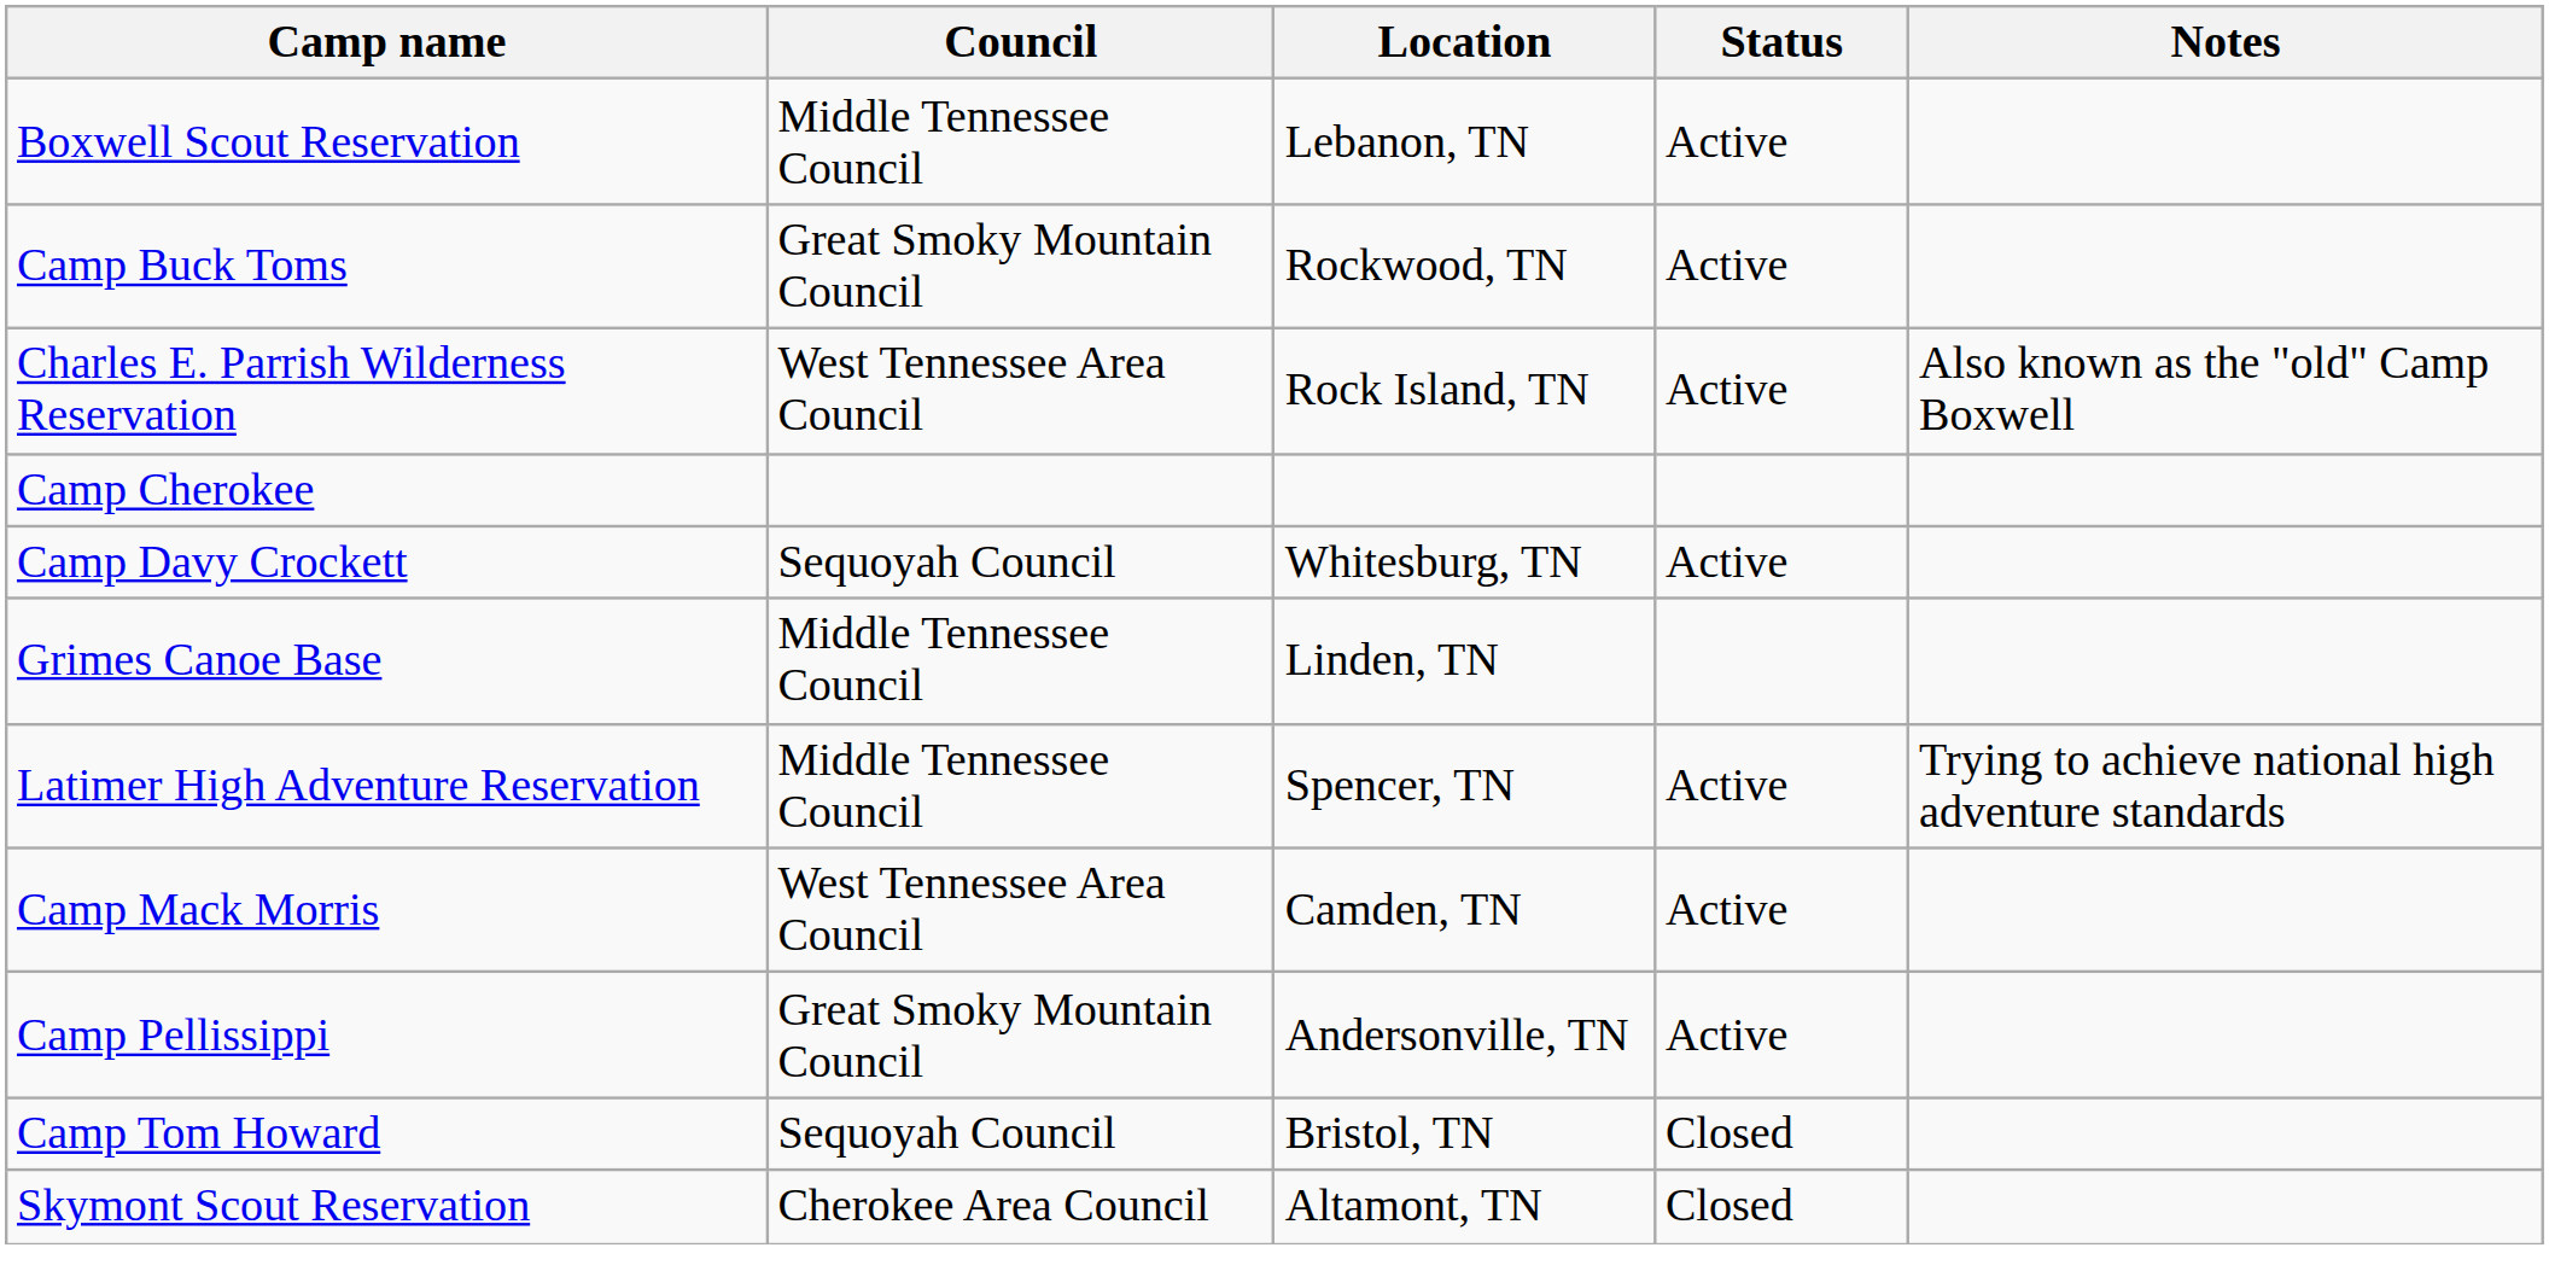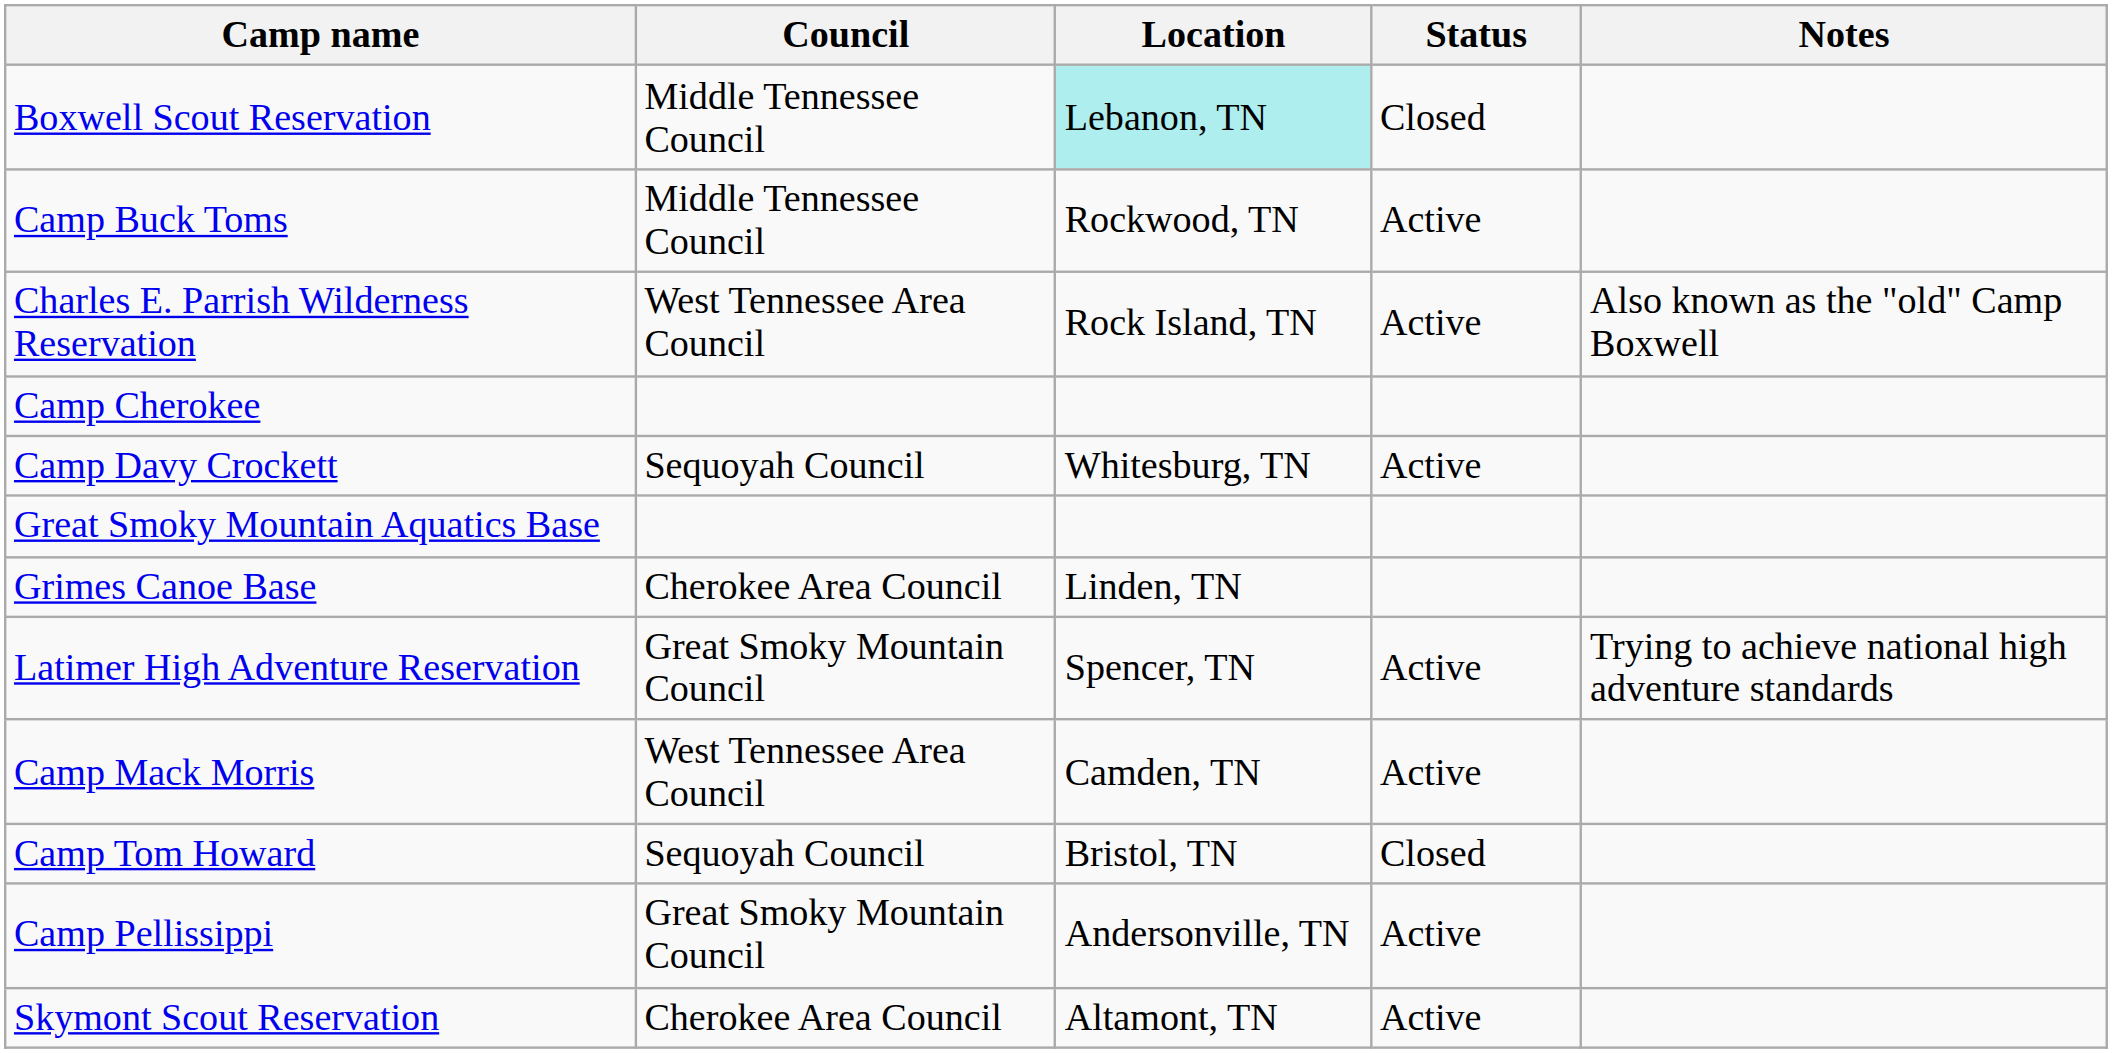 <table class="wikitable sortable" border="1" width="100%">
 <tr>
 <th scope="col" width="30%">Camp name</th>
 <th scope="col" width="20%">Council</th>
 <th scope="col" width="15%">Location</th>
 <th scope="col" width="10%">Status</th>
 <th scope="col" width="25%"  class="unsortable">Notes</th>
 </tr>
 <tr>
 <td><a href='#'>Boxwell Scout Reservation</a></td>
 <td>Middle Tennessee Council</td>
-<td>Lebanon, TN</td>
-<td>Active</td>
+<td style="background: paleturquoise;">Lebanon, TN</td>
+<td>Closed</td>
 <td></td>
 </tr>
 <tr>
 <td><a href='#'>Camp Buck Toms</a></td>
-<td>Great Smoky Mountain Council</td>
+<td>Middle Tennessee Council</td>
 <td>Rockwood, TN</td>
 <td>Active</td>
 <td></td>
 </tr>
 <tr>
 <td><a href='#'>Charles E. Parrish Wilderness Reservation</a></td>
 <td>West Tennessee Area Council</td>
 <td>Rock Island, TN</td>
 <td>Active</td>
 <td>Also known as the "old" Camp Boxwell</td>
 </tr>
 <tr>
 <td><a href='#'>Camp Cherokee</a></td>
 <td></td>
 <td></td>
 <td></td>
 <td></td>
 </tr>
 <tr>
 <td><a href='#'>Camp Davy Crockett</a></td>
 <td>Sequoyah Council</td>
 <td>Whitesburg, TN</td>
 <td>Active</td>
 <td></td>
 </tr>
 <tr>
+<td><a href='#'>Great Smoky Mountain Aquatics Base</a></td>
+<td></td>
+<td></td>
+<td></td>
+<td></td>
+</tr>
+<tr>
 <td><a href='#'>Grimes Canoe Base</a></td>
-<td>Middle Tennessee Council</td>
+<td>Cherokee Area Council</td>
 <td>Linden, TN</td>
 <td></td>
 <td></td>
 </tr>
 <tr>
 <td><a href='#'>Latimer High Adventure Reservation</a></td>
-<td>Middle Tennessee Council</td>
+<td>Great Smoky Mountain Council</td>
 <td>Spencer, TN</td>
 <td>Active</td>
 <td>Trying to achieve national high adventure standards</td>
 </tr>
 <tr>
 <td><a href='#'>Camp Mack Morris</a></td>
 <td>West Tennessee Area Council</td>
 <td>Camden, TN</td>
 <td>Active</td>
 <td></td>
 </tr>
 <tr>
+<td><a href='#'>Camp Tom Howard</a></td>
+<td>Sequoyah Council</td>
+<td>Bristol, TN</td>
+<td>Closed</td>
+<td></td>
+</tr>
+<tr>
 <td><a href='#'>Camp Pellissippi</a></td>
 <td>Great Smoky Mountain Council</td>
 <td>Andersonville, TN</td>
 <td>Active</td>
 <td></td>
 </tr>
 <tr>
-<td><a href='#'>Camp Tom Howard</a></td>
-<td>Sequoyah Council</td>
-<td>Bristol, TN</td>
-<td>Closed</td>
-<td></td>
-</tr>
-<tr>
 <td><a href='#'>Skymont Scout Reservation</a></td>
 <td>Cherokee Area Council</td>
 <td>Altamont, TN</td>
-<td>Closed</td>
+<td>Active</td>
 <td></td>
 </tr>
 </table>
